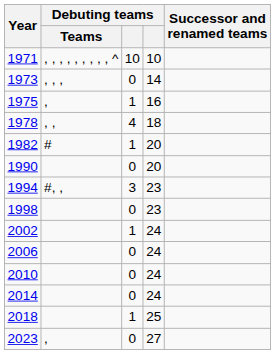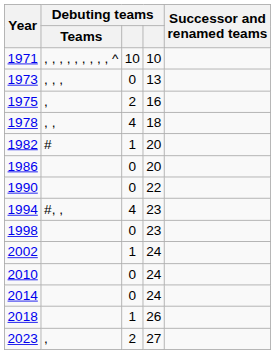 <table class="wikitable" style="text-align:center">
 <tr>
 <th rowspan=2>Year</th>
 <th colspan=3>Debuting teams</th>
 <th rowspan=2>Successor and<br>renamed teams</th>
 </tr>
 <tr>
 <th>Teams</th>
 <th></th>
 <th></th>
 </tr>
 <tr>
 <td><a href='#'>1971</a></td>
 <td align=left>, , , , , , , , , ^</td>
 <td>10</td>
 <td>10</td>
 <td></td>
 </tr>
 <tr>
 <td><a href='#'>1973</a></td>
 <td align=left>, , , </td>
 <td>0</td>
-<td>14</td>
+<td>13</td>
 <td></td>
 </tr>
 <tr>
 <td><a href='#'>1975</a></td>
 <td align=left>, </td>
-<td>1</td>
+<td>2</td>
 <td>16</td>
 <td></td>
 </tr>
 <tr>
 <td><a href='#'>1978</a></td>
 <td align=left>, , </td>
 <td>4</td>
 <td>18</td>
 <td></td>
 </tr>
 <tr>
 <td><a href='#'>1982</a></td>
 <td align=left>#</td>
 <td>1</td>
 <td>20</td>
 <td></td>
 </tr>
 <tr>
-<td><a href='#'>1990</a></td>
+<td><a href='#'>1986</a></td>
 <td></td>
 <td>0</td>
 <td>20</td>
 <td></td>
 </tr>
 <tr>
+<td><a href='#'>1990</a></td>
+<td></td>
+<td>0</td>
+<td>22</td>
+<td></td>
+</tr>
+<tr>
 <td><a href='#'>1994</a></td>
 <td align=left>#, , </td>
-<td>3</td>
+<td>4</td>
 <td>23</td>
 <td align=left></td>
 </tr>
 <tr>
 <td><a href='#'>1998</a></td>
 <td></td>
 <td>0</td>
 <td>23</td>
 <td></td>
 </tr>
 <tr>
 <td><a href='#'>2002</a></td>
 <td align=left></td>
 <td>1</td>
-<td>24</td>
-<td></td>
-</tr>
-<tr>
-<td><a href='#'>2006</a></td>
-<td></td>
-<td>0</td>
 <td>24</td>
 <td></td>
 </tr>
 <tr>
 <td><a href='#'>2010</a></td>
 <td></td>
 <td>0</td>
 <td>24</td>
 <td></td>
 </tr>
 <tr>
 <td><a href='#'>2014</a></td>
 <td></td>
 <td>0</td>
 <td>24</td>
 <td></td>
 </tr>
 <tr>
 <td><a href='#'>2018</a></td>
 <td align=left></td>
 <td>1</td>
-<td>25</td>
+<td>26</td>
 <td></td>
 </tr>
 <tr>
 <td><a href='#'>2023</a></td>
 <td align=left>, </td>
-<td>0</td>
+<td>2</td>
 <td>27</td>
 <td></td>
 </tr>
 </table>
